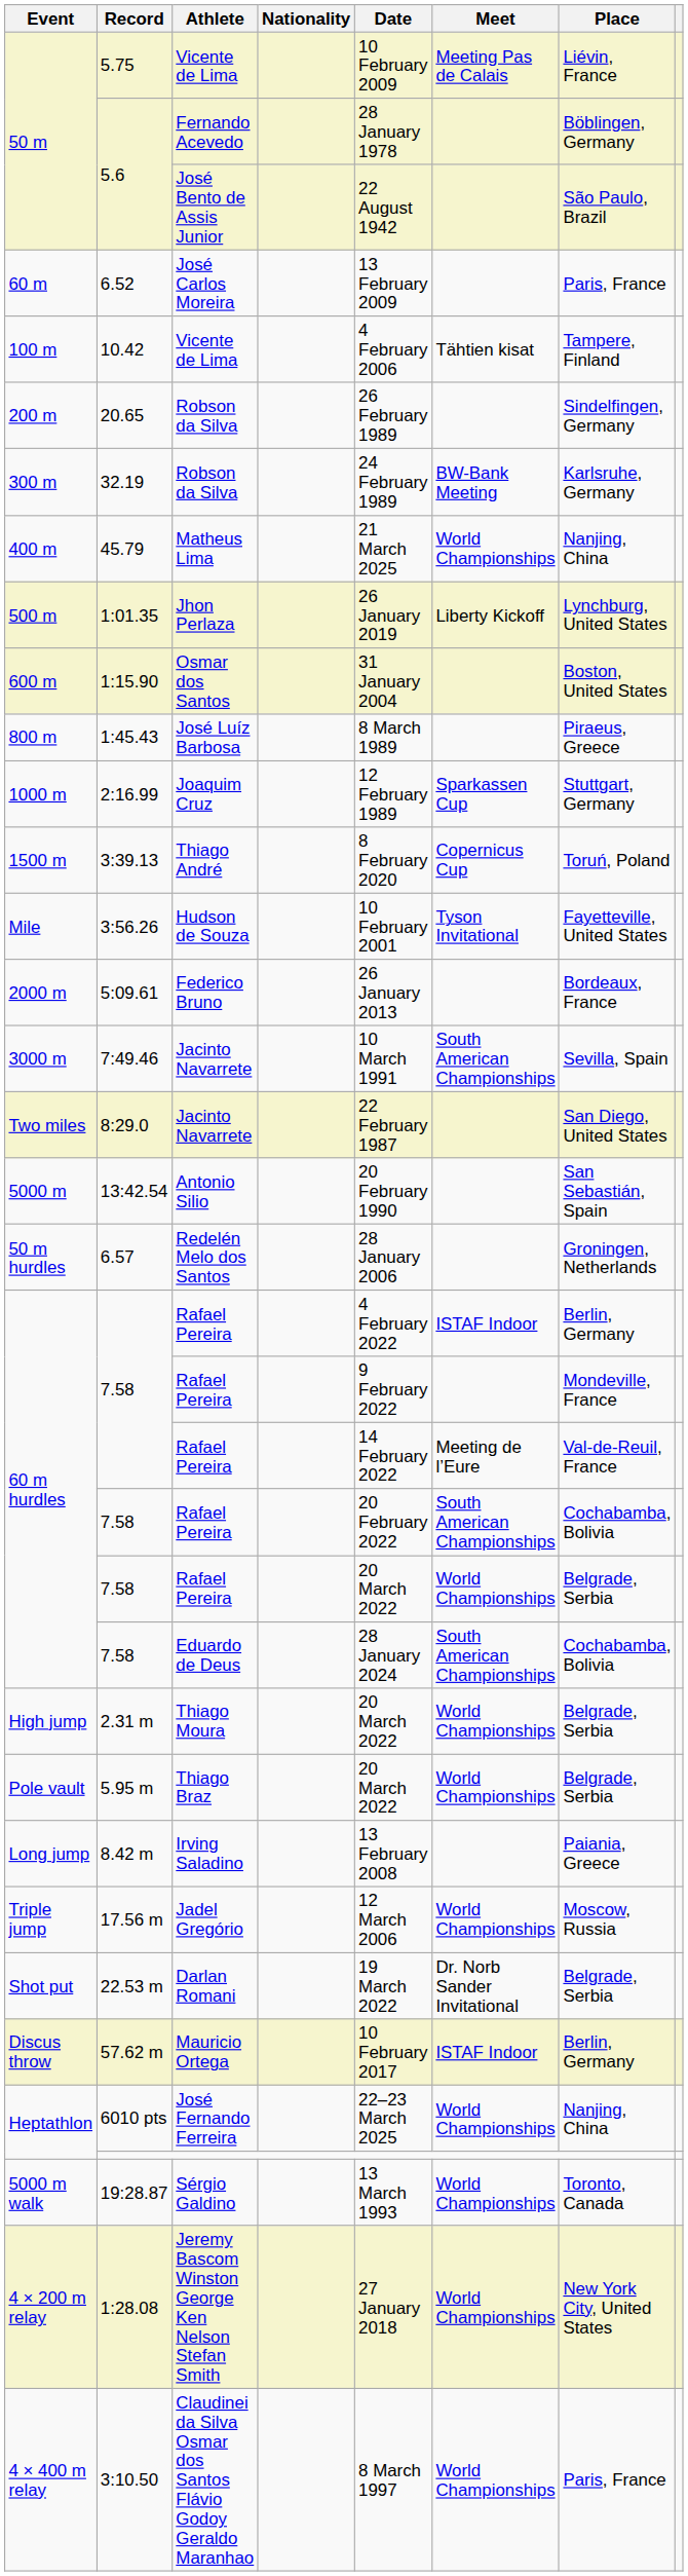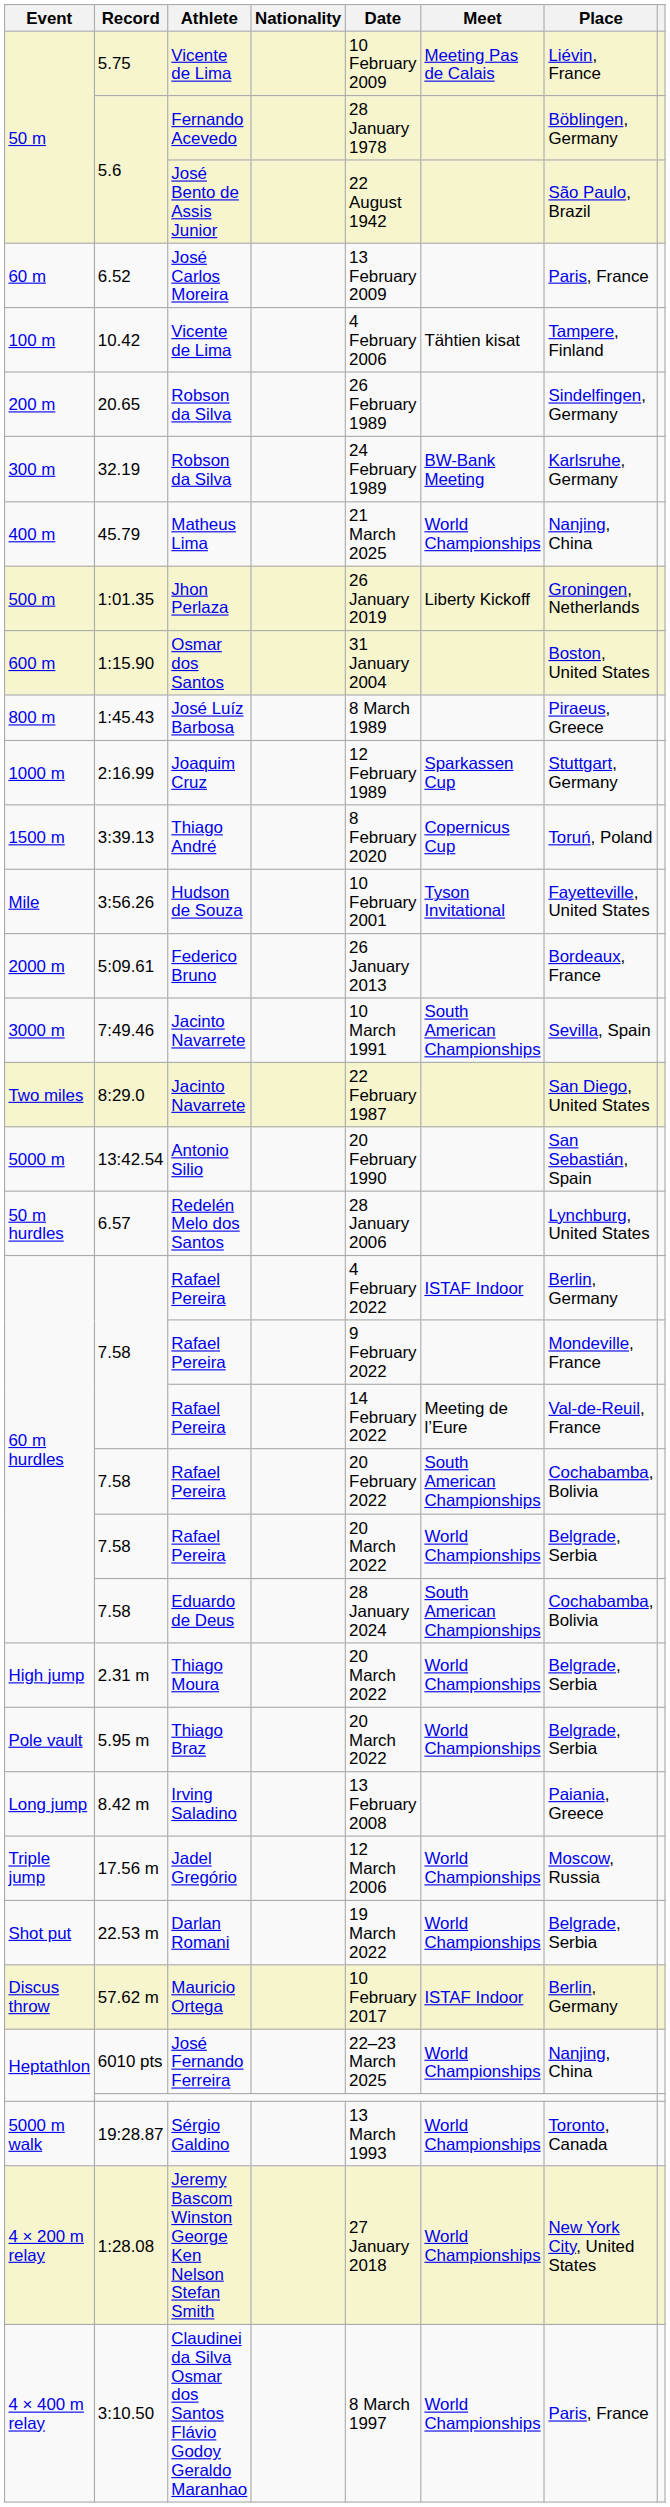 <table class="wikitable" style="font-size:95%; width: 95%;">
 <tr>
 <th>Event</th>
 <th>Record</th>
 <th>Athlete</th>
 <th>Nationality</th>
 <th>Date</th>
 <th>Meet</th>
 <th>Place</th>
 <th></th>
 </tr>
 <tr style="background:#f6F5CE;">
 <td rowspan=3><a href='#'>50 m</a></td>
 <td>5.75</td>
 <td><a href='#'>Vicente de Lima</a></td>
 <td></td>
 <td>10 February 2009</td>
 <td><a href='#'>Meeting Pas de Calais</a></td>
 <td><a href='#'>Liévin</a>, France</td>
 <td></td>
 </tr>
 <tr style="background:#f6F5CE;">
 <td rowspan=2>5.6 </td>
 <td><a href='#'>Fernando Acevedo</a></td>
 <td></td>
 <td>28 January 1978</td>
 <td></td>
 <td><a href='#'>Böblingen</a>, Germany</td>
 <td></td>
 </tr>
 <tr style="background:#f6F5CE;">
 <td><a href='#'>José Bento de Assis Junior</a></td>
 <td></td>
 <td>22 August 1942</td>
 <td></td>
 <td><a href='#'>São Paulo</a>, Brazil</td>
 <td></td>
 </tr>
 <tr>
 <td><a href='#'>60 m</a></td>
 <td>6.52</td>
 <td><a href='#'>José Carlos Moreira</a></td>
 <td></td>
 <td>13 February 2009</td>
 <td></td>
 <td><a href='#'>Paris</a>, France</td>
 <td></td>
 </tr>
 <tr>
 <td><a href='#'>100 m</a></td>
 <td>10.42</td>
 <td><a href='#'>Vicente de Lima</a></td>
 <td></td>
 <td>4 February 2006</td>
 <td>Tähtien kisat</td>
 <td><a href='#'>Tampere</a>, Finland</td>
 <td></td>
 </tr>
 <tr>
 <td><a href='#'>200 m</a></td>
 <td>20.65</td>
 <td><a href='#'>Robson da Silva</a></td>
 <td></td>
 <td>26 February 1989</td>
 <td></td>
 <td><a href='#'>Sindelfingen</a>, Germany</td>
 <td></td>
 </tr>
 <tr>
 <td><a href='#'>300 m</a></td>
 <td>32.19</td>
 <td><a href='#'>Robson da Silva</a></td>
 <td></td>
 <td>24 February 1989</td>
 <td><a href='#'>BW-Bank Meeting</a></td>
 <td><a href='#'>Karlsruhe</a>, Germany</td>
 <td></td>
 </tr>
 <tr>
 <td><a href='#'>400 m</a></td>
 <td>45.79</td>
 <td><a href='#'>Matheus Lima</a></td>
 <td></td>
 <td>21 March 2025</td>
 <td><a href='#'>World Championships</a></td>
 <td><a href='#'>Nanjing</a>, China</td>
 <td></td>
 </tr>
 <tr style="background:#f6F5CE;">
 <td><a href='#'>500 m</a></td>
 <td>1:01.35</td>
 <td><a href='#'>Jhon Perlaza</a></td>
 <td></td>
 <td>26 January 2019</td>
 <td>Liberty Kickoff</td>
-<td><a href='#'>Lynchburg</a>, United States</td>
+<td><a href='#'>Groningen</a>, Netherlands</td>
 <td></td>
 </tr>
 <tr style="background:#f6F5CE;">
 <td><a href='#'>600 m</a></td>
 <td>1:15.90</td>
 <td><a href='#'>Osmar dos Santos</a></td>
 <td></td>
 <td>31 January 2004</td>
 <td></td>
 <td><a href='#'>Boston</a>, United States</td>
 <td></td>
 </tr>
 <tr>
 <td><a href='#'>800 m</a></td>
 <td>1:45.43</td>
 <td><a href='#'>José Luíz Barbosa</a></td>
 <td></td>
 <td>8 March 1989</td>
 <td></td>
 <td><a href='#'>Piraeus</a>, Greece</td>
 <td></td>
 </tr>
 <tr>
 <td><a href='#'>1000 m</a></td>
 <td>2:16.99</td>
 <td><a href='#'>Joaquim Cruz</a></td>
 <td></td>
 <td>12 February 1989</td>
 <td><a href='#'>Sparkassen Cup</a></td>
 <td><a href='#'>Stuttgart</a>, Germany</td>
 <td></td>
 </tr>
 <tr>
 <td><a href='#'>1500 m</a></td>
 <td>3:39.13</td>
 <td><a href='#'>Thiago André</a></td>
 <td></td>
 <td>8 February 2020</td>
 <td><a href='#'>Copernicus Cup</a></td>
 <td><a href='#'>Toruń</a>, Poland</td>
 <td></td>
 </tr>
 <tr>
 <td><a href='#'>Mile</a></td>
 <td>3:56.26</td>
 <td><a href='#'>Hudson de Souza</a></td>
 <td></td>
 <td>10 February 2001</td>
 <td><a href='#'>Tyson Invitational</a></td>
 <td><a href='#'>Fayetteville</a>, United States</td>
 <td></td>
 </tr>
 <tr>
 <td><a href='#'>2000 m</a></td>
 <td>5:09.61</td>
 <td><a href='#'>Federico Bruno</a></td>
 <td></td>
 <td>26 January 2013</td>
 <td></td>
 <td><a href='#'>Bordeaux</a>, France</td>
 <td></td>
 </tr>
 <tr>
 <td><a href='#'>3000 m</a></td>
 <td>7:49.46</td>
 <td><a href='#'>Jacinto Navarrete</a></td>
 <td></td>
 <td>10 March 1991</td>
 <td><a href='#'>South American Championships</a></td>
 <td><a href='#'>Sevilla</a>, Spain</td>
 <td></td>
 </tr>
 <tr style="background:#f6F5CE;">
 <td><a href='#'>Two miles</a></td>
 <td>8:29.0 </td>
 <td><a href='#'>Jacinto Navarrete</a></td>
 <td></td>
 <td>22 February 1987</td>
 <td></td>
 <td><a href='#'>San Diego</a>, United States</td>
 <td></td>
 </tr>
 <tr>
 <td><a href='#'>5000 m</a></td>
 <td>13:42.54</td>
 <td><a href='#'>Antonio Silio</a></td>
 <td></td>
 <td>20 February 1990</td>
 <td></td>
 <td><a href='#'>San Sebastián</a>, Spain</td>
 <td></td>
 </tr>
 <tr>
 <td><a href='#'>50 m hurdles</a></td>
 <td>6.57</td>
 <td><a href='#'>Redelén Melo dos Santos</a></td>
 <td></td>
 <td>28 January 2006</td>
 <td></td>
-<td><a href='#'>Groningen</a>, Netherlands</td>
+<td><a href='#'>Lynchburg</a>, United States</td>
 <td></td>
 </tr>
 <tr>
 <td rowspan=6><a href='#'>60 m hurdles</a></td>
 <td rowspan=3>7.58</td>
 <td><a href='#'>Rafael Pereira</a></td>
 <td></td>
 <td>4 February 2022</td>
 <td><a href='#'>ISTAF Indoor</a></td>
 <td><a href='#'>Berlin</a>, Germany</td>
 <td></td>
 </tr>
 <tr>
 <td><a href='#'>Rafael Pereira</a></td>
 <td></td>
 <td>9 February 2022</td>
 <td></td>
 <td><a href='#'>Mondeville</a>, France</td>
 <td></td>
 </tr>
 <tr>
 <td><a href='#'>Rafael Pereira</a></td>
 <td></td>
 <td>14 February 2022</td>
 <td>Meeting de l’Eure</td>
 <td><a href='#'>Val-de-Reuil</a>, France</td>
 <td></td>
 </tr>
 <tr>
 <td>7.58 </td>
 <td><a href='#'>Rafael Pereira</a></td>
 <td></td>
 <td>20 February 2022</td>
 <td><a href='#'>South American Championships</a></td>
 <td><a href='#'>Cochabamba</a>, Bolivia</td>
 <td></td>
 </tr>
 <tr>
 <td>7.58</td>
 <td><a href='#'>Rafael Pereira</a></td>
 <td></td>
 <td>20 March 2022</td>
 <td><a href='#'>World Championships</a></td>
 <td><a href='#'>Belgrade</a>, Serbia</td>
 <td></td>
 </tr>
 <tr>
 <td>7.58 </td>
 <td><a href='#'>Eduardo de Deus</a></td>
 <td></td>
 <td>28 January 2024</td>
 <td><a href='#'>South American Championships</a></td>
 <td><a href='#'>Cochabamba</a>, Bolivia</td>
 <td></td>
 </tr>
 <tr>
 <td><a href='#'>High jump</a></td>
 <td>2.31 m</td>
 <td><a href='#'>Thiago Moura</a></td>
 <td></td>
 <td>20 March 2022</td>
 <td><a href='#'>World Championships</a></td>
 <td><a href='#'>Belgrade</a>, Serbia</td>
 <td></td>
 </tr>
 <tr>
 <td><a href='#'>Pole vault</a></td>
 <td>5.95 m</td>
 <td><a href='#'>Thiago Braz</a></td>
 <td></td>
 <td>20 March 2022</td>
 <td><a href='#'>World Championships</a></td>
 <td><a href='#'>Belgrade</a>, Serbia</td>
 <td></td>
 </tr>
 <tr>
 <td><a href='#'>Long jump</a></td>
 <td>8.42 m</td>
 <td><a href='#'>Irving Saladino</a></td>
 <td></td>
 <td>13 February 2008</td>
 <td></td>
 <td><a href='#'>Paiania</a>, Greece</td>
 <td></td>
 </tr>
 <tr>
 <td><a href='#'>Triple jump</a></td>
 <td>17.56 m</td>
 <td><a href='#'>Jadel Gregório</a></td>
 <td></td>
 <td>12 March 2006</td>
 <td><a href='#'>World Championships</a></td>
 <td><a href='#'>Moscow</a>, Russia</td>
 <td></td>
 </tr>
 <tr>
 <td><a href='#'>Shot put</a></td>
 <td>22.53 m</td>
 <td><a href='#'>Darlan Romani</a></td>
 <td></td>
 <td>19 March 2022</td>
-<td>Dr. Norb Sander Invitational</td>
+<td><a href='#'>World Championships</a></td>
 <td><a href='#'>Belgrade</a>, Serbia</td>
 <td></td>
 </tr>
 <tr style="background:#f6F5CE;">
 <td><a href='#'>Discus throw</a></td>
 <td>57.62 m</td>
 <td><a href='#'>Mauricio Ortega</a></td>
 <td></td>
 <td>10 February 2017</td>
 <td><a href='#'>ISTAF Indoor</a></td>
 <td><a href='#'>Berlin</a>, Germany</td>
 <td></td>
 </tr>
 <tr>
 <td rowspan=2><a href='#'>Heptathlon</a></td>
 <td>6010 pts</td>
 <td><a href='#'>José Fernando Ferreira</a></td>
 <td></td>
 <td>22–23 March 2025</td>
 <td><a href='#'>World Championships</a></td>
 <td><a href='#'>Nanjing</a>, China</td>
 <td></td>
 </tr>
 <tr>
 <td colspan=6></td>
 <td></td>
 </tr>
 <tr>
 <td><a href='#'>5000 m walk</a></td>
 <td>19:28.87</td>
 <td><a href='#'>Sérgio Galdino</a></td>
 <td></td>
 <td>13 March 1993</td>
 <td><a href='#'>World Championships</a></td>
 <td><a href='#'>Toronto</a>, Canada</td>
 <td></td>
 </tr>
 <tr style="background:#f6F5CE;">
 <td><a href='#'>4 × 200 m relay</a></td>
 <td>1:28.08</td>
 <td><a href='#'>Jeremy Bascom</a><br><a href='#'>Winston George</a><br><a href='#'>Ken Nelson</a><br><a href='#'>Stefan Smith</a></td>
 <td></td>
 <td>27 January 2018</td>
 <td><a href='#'>World Championships</a></td>
 <td><a href='#'>New York City</a>, United States</td>
 <td></td>
 </tr>
 <tr>
 <td><a href='#'>4 × 400 m relay</a></td>
 <td>3:10.50</td>
 <td><a href='#'>Claudinei da Silva</a><br><a href='#'>Osmar dos Santos</a><br><a href='#'>Flávio Godoy</a><br><a href='#'>Geraldo Maranhao</a></td>
 <td></td>
 <td>8 March 1997</td>
 <td><a href='#'>World Championships</a></td>
 <td><a href='#'>Paris</a>, France</td>
 <td></td>
 </tr>
 </table>
